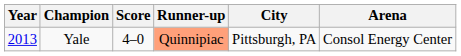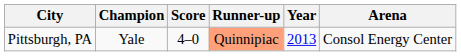 <table class="wikitable" style="text-align: center;">
 <tr>
-<th>Year</th>
+<th>City</th>
 <th>Champion</th>
 <th>Score</th>
 <th>Runner-up</th>
-<th>City</th>
+<th>Year</th>
 <th>Arena</th>
 </tr>
 <tr>
-<td><a href='#'>2013</a></td>
+<td>Pittsburgh, PA</td>
 <td>Yale</td>
 <td>4–0</td>
 <td style="background: lightsalmon;">Quinnipiac</td>
-<td>Pittsburgh, PA</td>
+<td><a href='#'>2013</a></td>
 <td>Consol Energy Center</td>
 </tr>
 </table>
